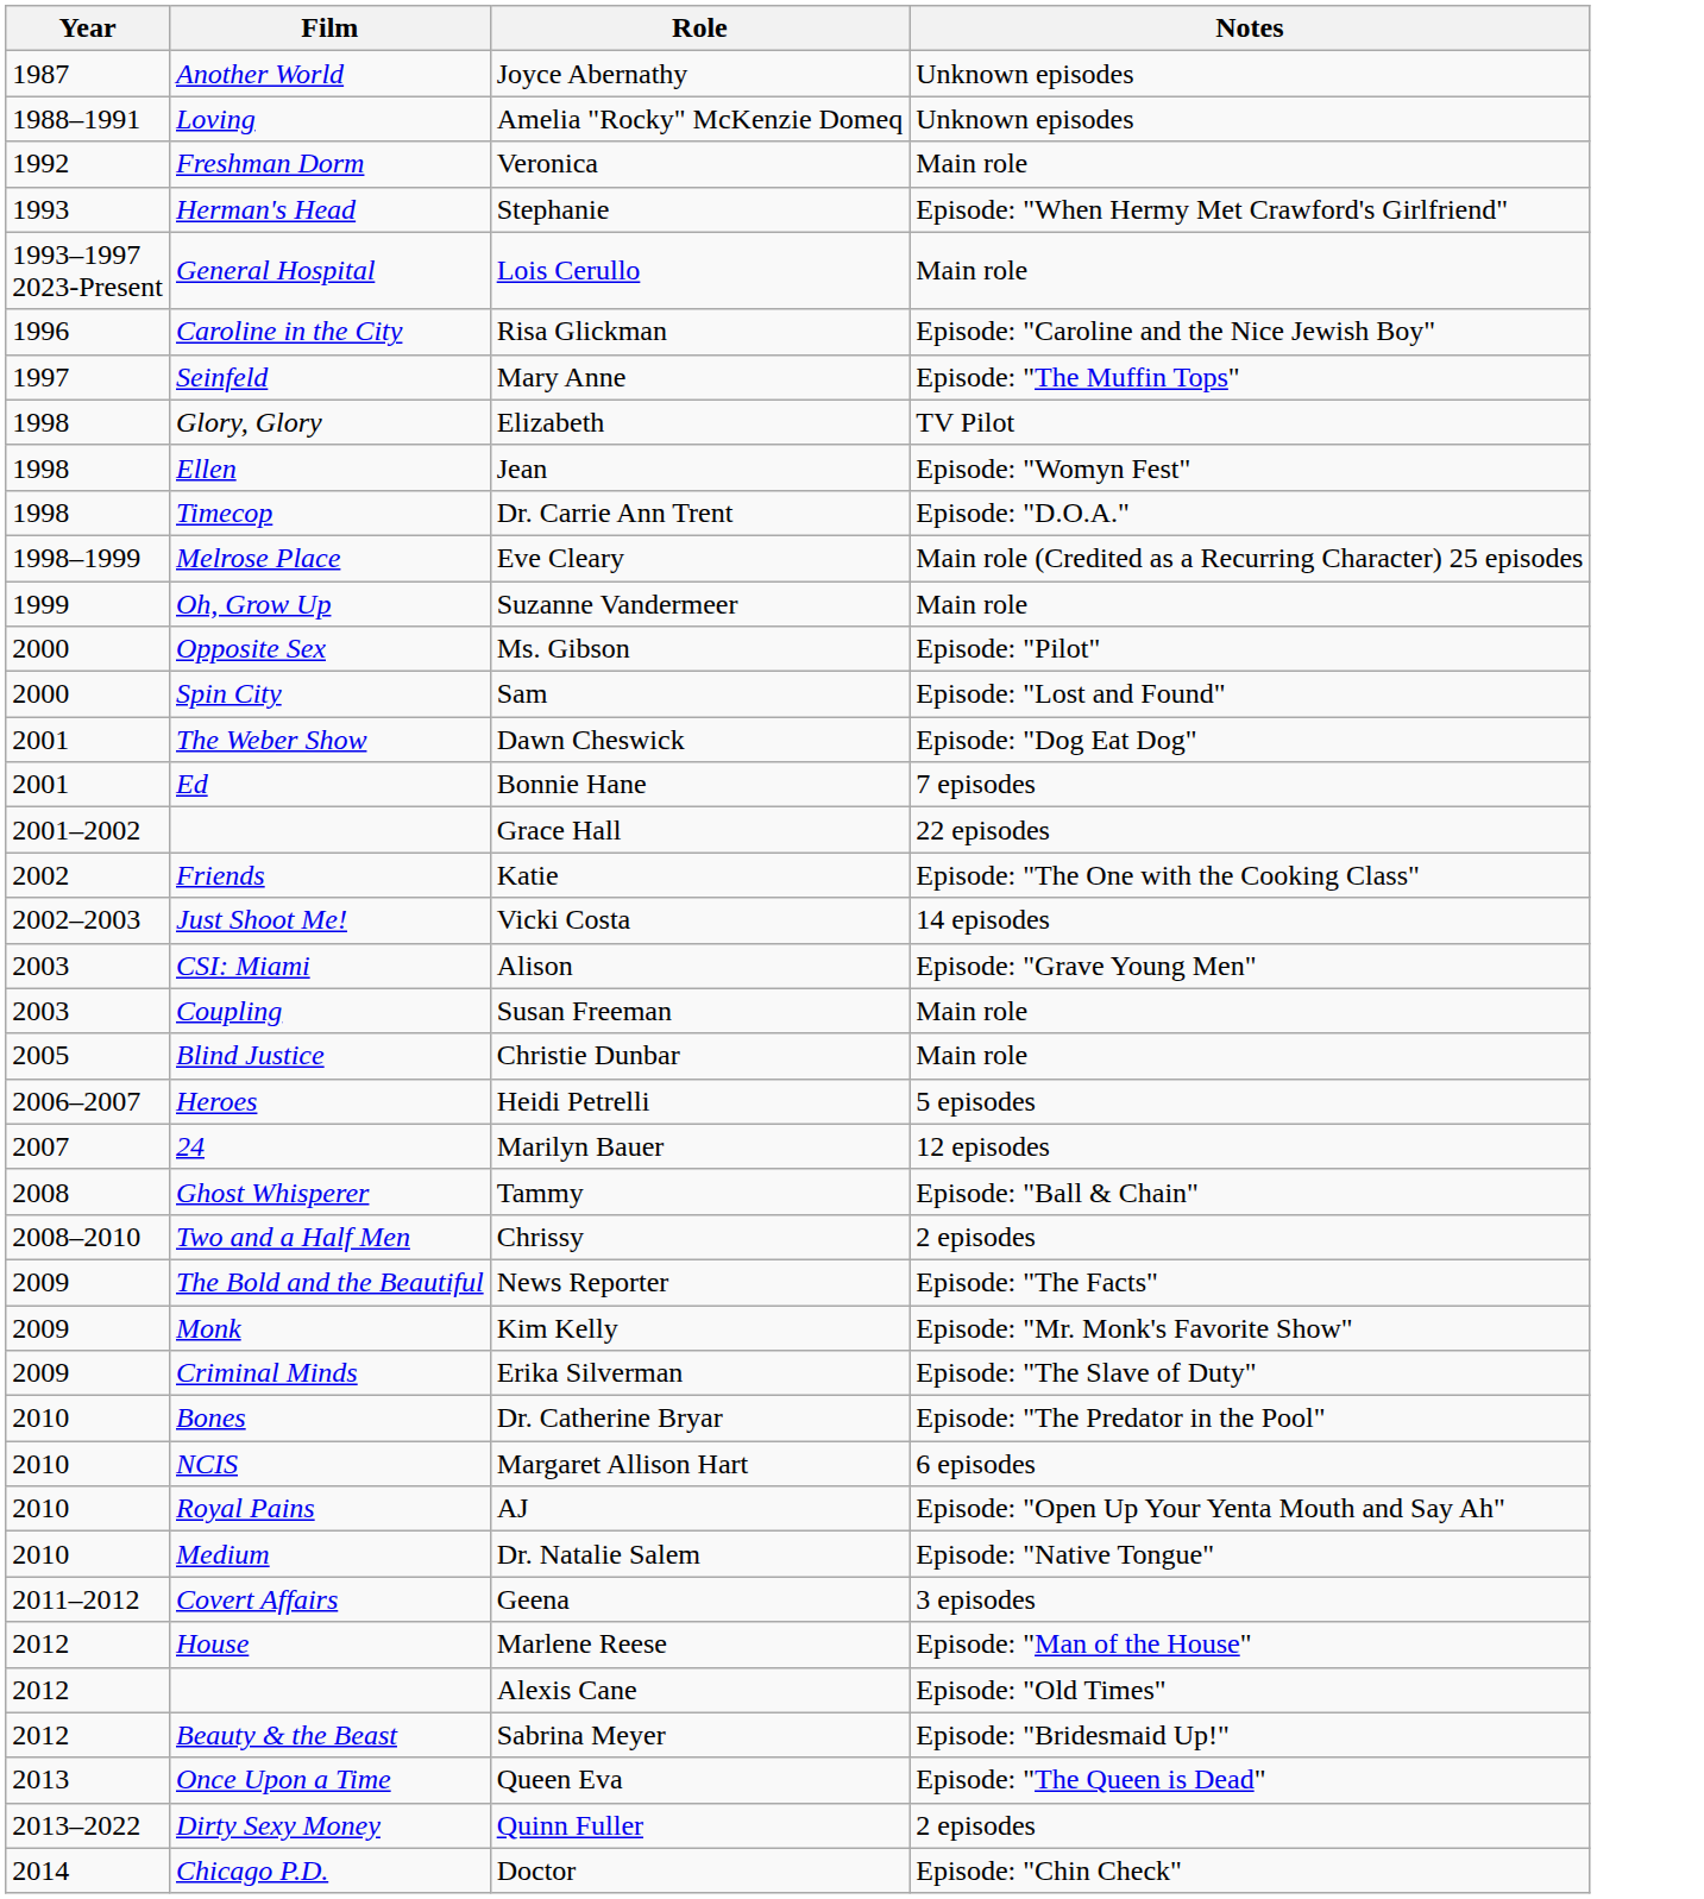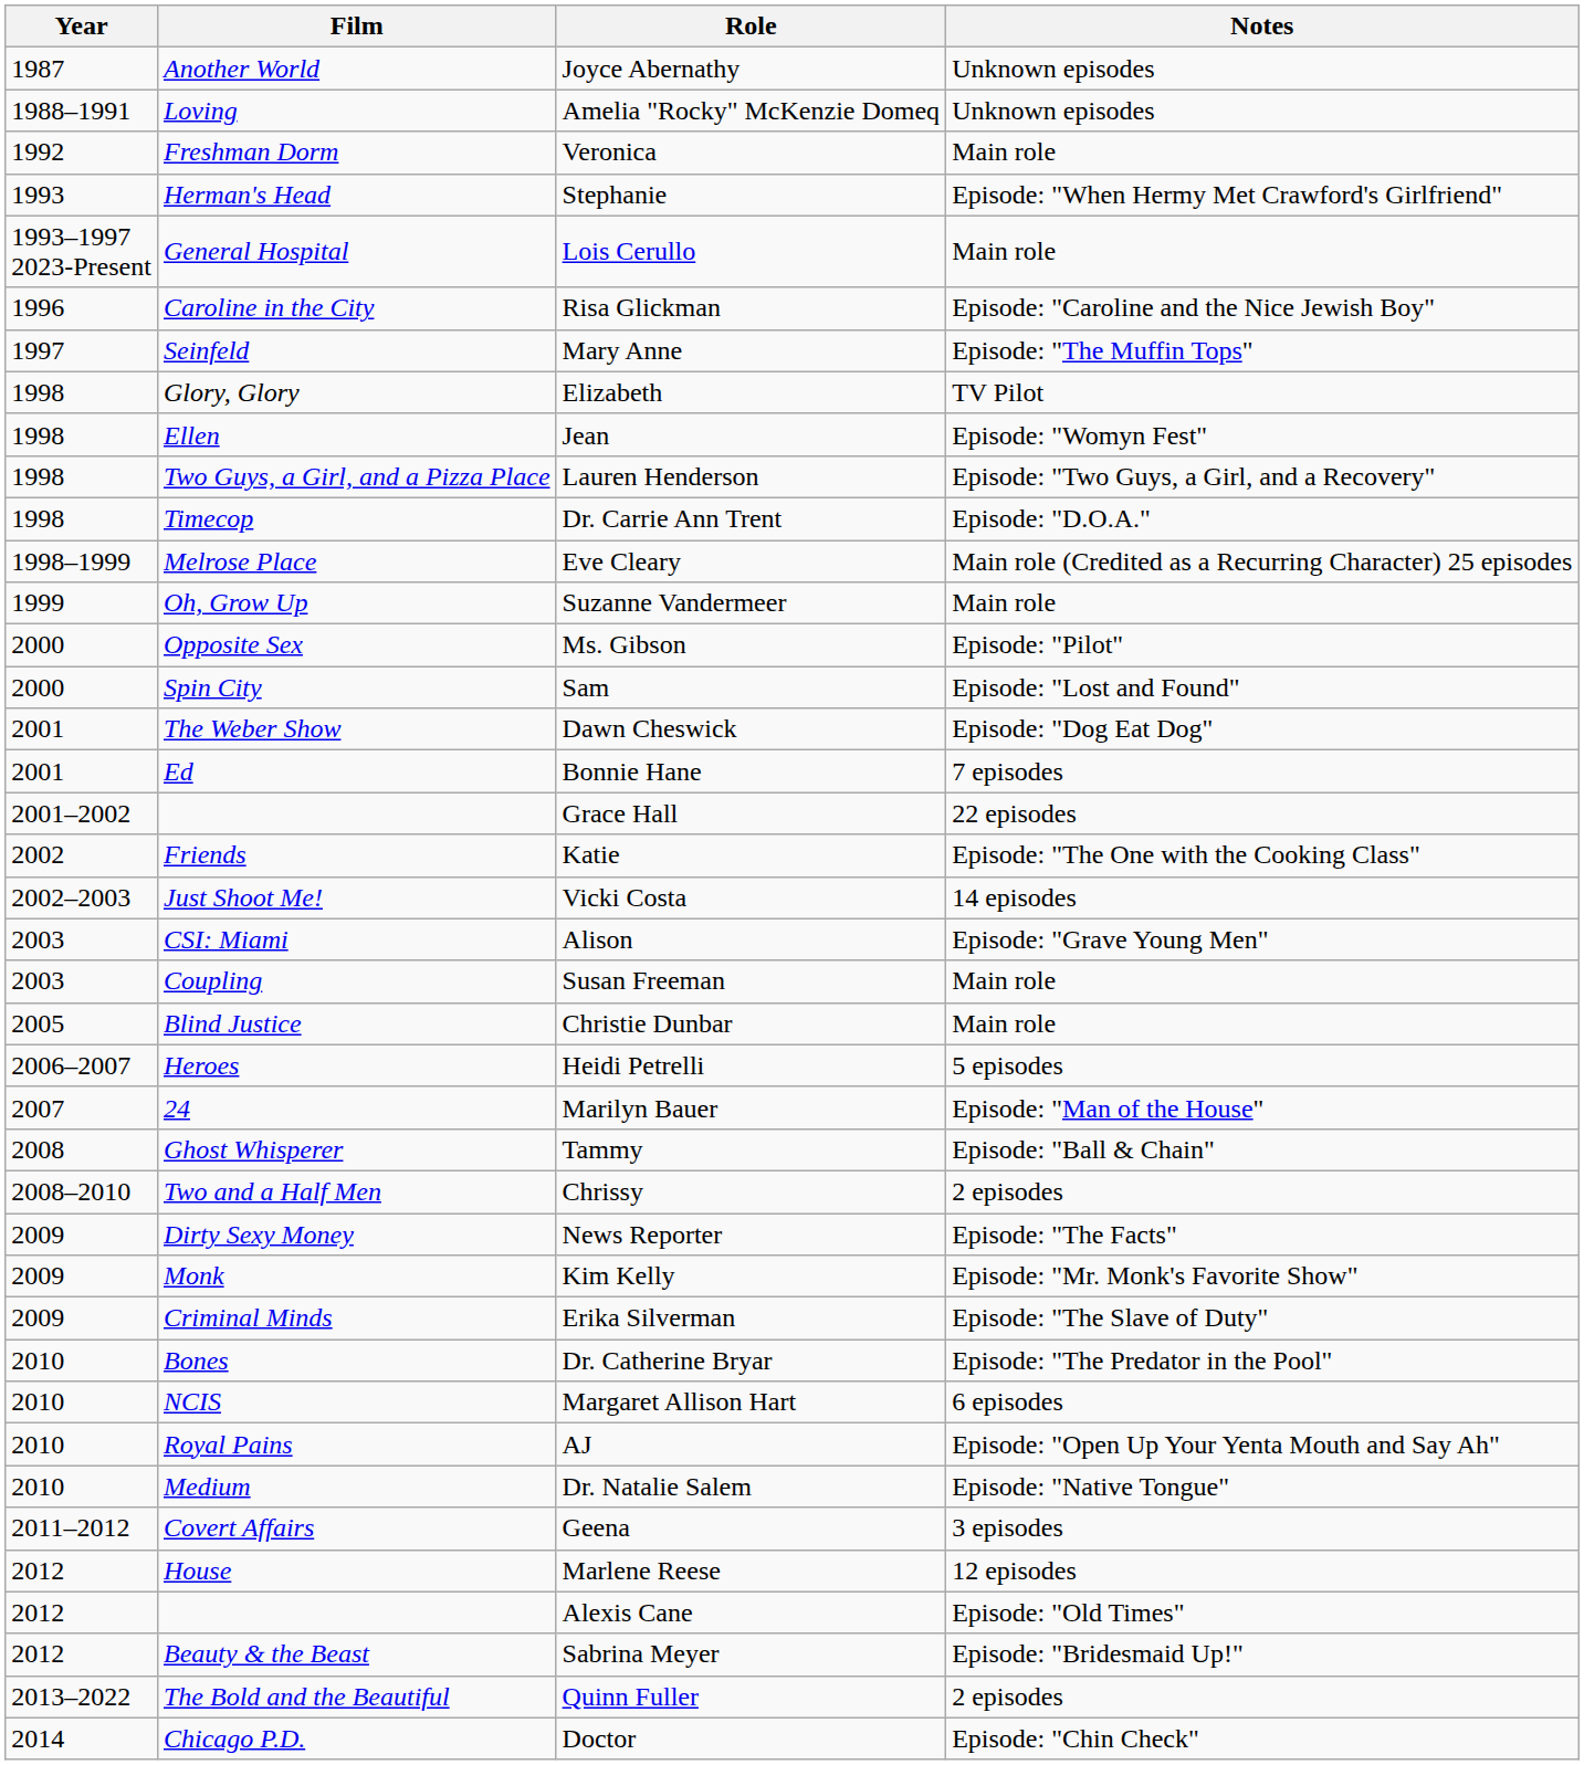 <table class="wikitable">
 <tr>
 <th scope="col">Year</th>
 <th scope="col">Film</th>
 <th scope="col">Role</th>
 <th scope="col">Notes</th>
 </tr>
 <tr>
 <td>1987</td>
 <td><em><a href='#'>Another World</a></em></td>
 <td>Joyce Abernathy</td>
 <td>Unknown episodes</td>
 </tr>
 <tr>
 <td>1988–1991</td>
 <td><em><a href='#'>Loving</a></em></td>
 <td>Amelia "Rocky" McKenzie Domeq</td>
 <td>Unknown episodes</td>
 </tr>
 <tr>
 <td>1992</td>
 <td><em><a href='#'>Freshman Dorm</a></em></td>
 <td>Veronica</td>
 <td>Main role</td>
 </tr>
 <tr>
 <td>1993</td>
 <td><em><a href='#'>Herman's Head</a></em></td>
 <td>Stephanie</td>
 <td>Episode: "When Hermy Met Crawford's Girlfriend"</td>
 </tr>
 <tr>
 <td>1993–1997<br>2023-Present</td>
 <td><em><a href='#'>General Hospital</a></em></td>
 <td><a href='#'>Lois Cerullo</a></td>
 <td>Main role</td>
 </tr>
 <tr>
 <td>1996</td>
 <td><em><a href='#'>Caroline in the City</a></em></td>
 <td>Risa Glickman</td>
 <td>Episode: "Caroline and the Nice Jewish Boy"</td>
 </tr>
 <tr>
 <td>1997</td>
 <td><em><a href='#'>Seinfeld</a></em></td>
 <td>Mary Anne</td>
 <td>Episode: "<a href='#'>The Muffin Tops</a>"</td>
 </tr>
 <tr>
 <td>1998</td>
 <td><em>Glory, Glory</em></td>
 <td>Elizabeth</td>
 <td>TV Pilot</td>
 </tr>
 <tr>
 <td>1998</td>
 <td><em><a href='#'>Ellen</a></em></td>
 <td>Jean</td>
 <td>Episode: "Womyn Fest"</td>
+</tr>
+<tr>
+<td>1998</td>
+<td><em><a href='#'>Two Guys, a Girl, and a Pizza Place</a></em></td>
+<td>Lauren Henderson</td>
+<td>Episode: "Two Guys, a Girl, and a Recovery"</td>
 </tr>
 <tr>
 <td>1998</td>
 <td><em><a href='#'>Timecop</a></em></td>
 <td>Dr. Carrie Ann Trent</td>
 <td>Episode: "D.O.A."</td>
 </tr>
 <tr>
 <td>1998–1999</td>
 <td><em><a href='#'>Melrose Place</a></em></td>
 <td>Eve Cleary</td>
 <td>Main role (Credited as a Recurring Character) 25 episodes</td>
 </tr>
 <tr>
 <td>1999</td>
 <td><em><a href='#'>Oh, Grow Up</a></em></td>
 <td>Suzanne Vandermeer</td>
 <td>Main role</td>
 </tr>
 <tr>
 <td>2000</td>
 <td><em><a href='#'>Opposite Sex</a></em></td>
 <td>Ms. Gibson</td>
 <td>Episode: "Pilot"</td>
 </tr>
 <tr>
 <td>2000</td>
 <td><em><a href='#'>Spin City</a></em></td>
 <td>Sam</td>
 <td>Episode: "Lost and Found"</td>
 </tr>
 <tr>
 <td>2001</td>
 <td><em><a href='#'>The Weber Show</a></em></td>
 <td>Dawn Cheswick</td>
 <td>Episode: "Dog Eat Dog"</td>
 </tr>
 <tr>
 <td>2001</td>
 <td><em><a href='#'>Ed</a></em></td>
 <td>Bonnie Hane</td>
 <td>7 episodes</td>
 </tr>
 <tr>
 <td>2001–2002</td>
 <td><em></em></td>
 <td>Grace Hall</td>
 <td>22 episodes</td>
 </tr>
 <tr>
 <td>2002</td>
 <td><em><a href='#'>Friends</a></em></td>
 <td>Katie</td>
 <td>Episode: "The One with the Cooking Class"</td>
 </tr>
 <tr>
 <td>2002–2003</td>
 <td><em><a href='#'>Just Shoot Me!</a></em></td>
 <td>Vicki Costa</td>
 <td>14 episodes</td>
 </tr>
 <tr>
 <td>2003</td>
 <td><em><a href='#'>CSI: Miami</a></em></td>
 <td>Alison</td>
 <td>Episode: "Grave Young Men"</td>
 </tr>
 <tr>
 <td>2003</td>
 <td><em><a href='#'>Coupling</a></em></td>
 <td>Susan Freeman</td>
 <td>Main role</td>
 </tr>
 <tr>
 <td>2005</td>
 <td><em><a href='#'>Blind Justice</a></em></td>
 <td>Christie Dunbar</td>
 <td>Main role</td>
 </tr>
 <tr>
 <td>2006–2007</td>
 <td><em><a href='#'>Heroes</a></em></td>
 <td>Heidi Petrelli</td>
 <td>5 episodes</td>
 </tr>
 <tr>
 <td>2007</td>
 <td><em><a href='#'>24</a></em></td>
 <td>Marilyn Bauer</td>
-<td>12 episodes</td>
+<td>Episode: "<a href='#'>Man of the House</a>"</td>
 </tr>
 <tr>
 <td>2008</td>
 <td><em><a href='#'>Ghost Whisperer</a></em></td>
 <td>Tammy</td>
 <td>Episode: "Ball & Chain"</td>
 </tr>
 <tr>
 <td>2008–2010</td>
 <td><em><a href='#'>Two and a Half Men</a></em></td>
 <td>Chrissy</td>
 <td>2 episodes</td>
 </tr>
 <tr>
 <td>2009</td>
-<td><em><a href='#'>The Bold and the Beautiful</a></em></td>
+<td><em><a href='#'>Dirty Sexy Money</a></em></td>
 <td>News Reporter</td>
 <td>Episode: "The Facts"</td>
 </tr>
 <tr>
 <td>2009</td>
 <td><em><a href='#'>Monk</a></em></td>
 <td>Kim Kelly</td>
 <td>Episode: "Mr. Monk's Favorite Show"</td>
 </tr>
 <tr>
 <td>2009</td>
 <td><em><a href='#'>Criminal Minds</a></em></td>
 <td>Erika Silverman</td>
 <td>Episode: "The Slave of Duty"</td>
 </tr>
 <tr>
 <td>2010</td>
 <td><em><a href='#'>Bones</a></em></td>
 <td>Dr. Catherine Bryar</td>
 <td>Episode: "The Predator in the Pool"</td>
 </tr>
 <tr>
 <td>2010</td>
 <td><em><a href='#'>NCIS</a></em></td>
 <td>Margaret Allison Hart</td>
 <td>6 episodes</td>
 </tr>
 <tr>
 <td>2010</td>
 <td><em><a href='#'>Royal Pains</a></em></td>
 <td>AJ</td>
 <td>Episode: "Open Up Your Yenta Mouth and Say Ah"</td>
 </tr>
 <tr>
 <td>2010</td>
 <td><em><a href='#'>Medium</a></em></td>
 <td>Dr. Natalie Salem</td>
 <td>Episode: "Native Tongue"</td>
 </tr>
 <tr>
 <td>2011–2012</td>
 <td><em><a href='#'>Covert Affairs</a></em></td>
 <td>Geena</td>
 <td>3 episodes</td>
 </tr>
 <tr>
 <td>2012</td>
 <td><em><a href='#'>House</a></em></td>
 <td>Marlene Reese</td>
-<td>Episode: "<a href='#'>Man of the House</a>"</td>
+<td>12 episodes</td>
 </tr>
 <tr>
 <td>2012</td>
 <td><em></em></td>
 <td>Alexis Cane</td>
 <td>Episode: "Old Times"</td>
 </tr>
 <tr>
 <td>2012</td>
 <td><em><a href='#'>Beauty & the Beast</a></em></td>
 <td>Sabrina Meyer</td>
 <td>Episode: "Bridesmaid Up!"</td>
 </tr>
 <tr>
-<td>2013</td>
-<td><em><a href='#'>Once Upon a Time</a></em></td>
-<td>Queen Eva</td>
-<td>Episode: "<a href='#'>The Queen is Dead</a>"</td>
-</tr>
-<tr>
 <td>2013–2022</td>
-<td><em><a href='#'>Dirty Sexy Money</a></em></td>
+<td><em><a href='#'>The Bold and the Beautiful</a></em></td>
 <td><a href='#'>Quinn Fuller</a></td>
 <td>2 episodes</td>
 </tr>
 <tr>
 <td>2014</td>
 <td><em><a href='#'>Chicago P.D.</a></em></td>
 <td>Doctor</td>
 <td>Episode: "Chin Check"</td>
 </tr>
 </table>
